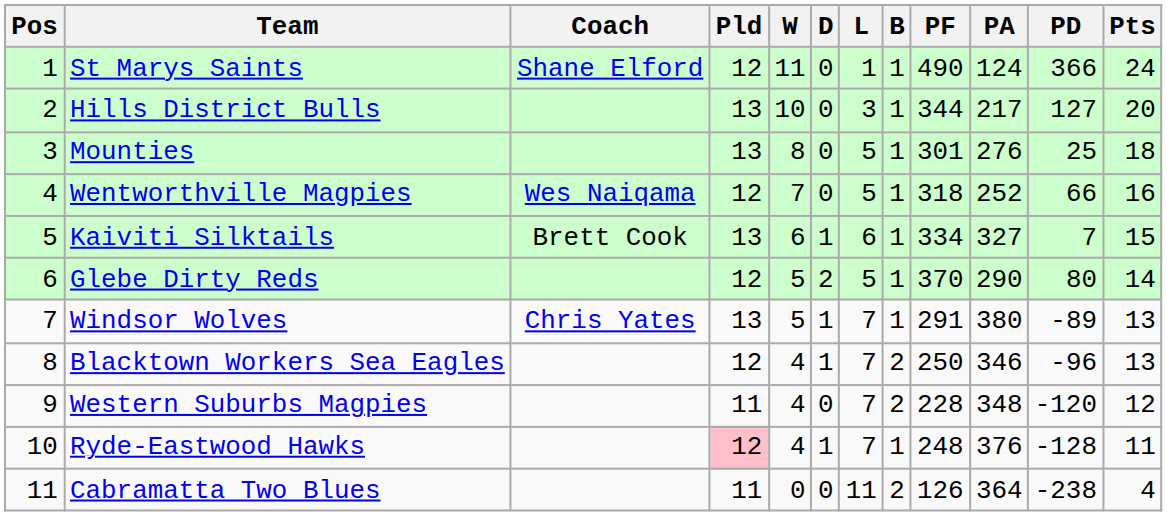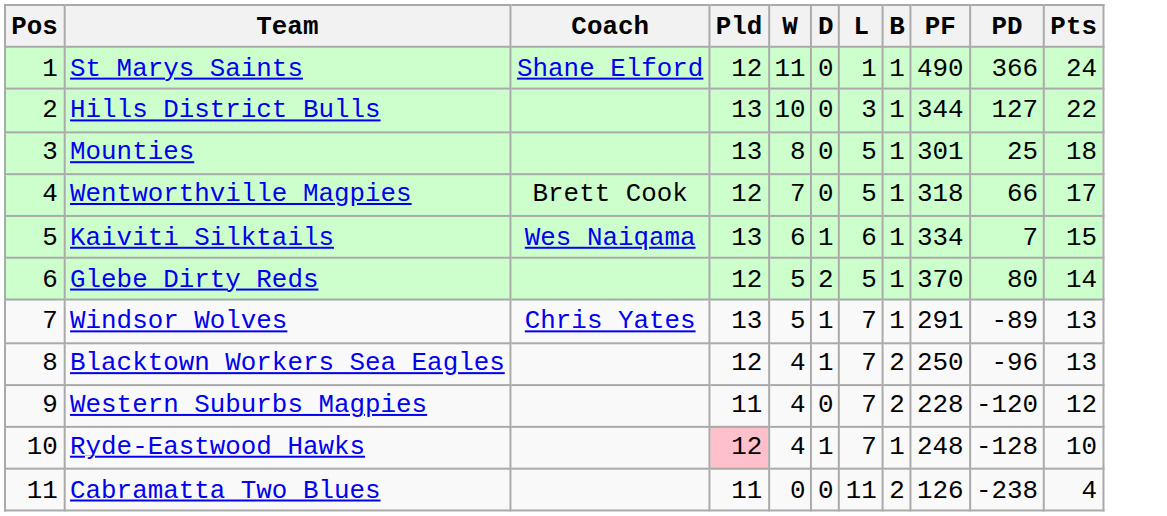 <table class="wikitable" style="text-align:right;">
 <tr>
 <th>Pos</th>
 <th>Team</th>
 <th>Coach</th>
 <th>Pld</th>
 <th>W</th>
 <th>D</th>
 <th>L</th>
 <th>B</th>
 <th>PF</th>
-<th>PA</th>
 <th>PD</th>
 <th>Pts</th>
 </tr>
 <tr bgcolor="#CCFFCC">
 <td>1</td>
 <td align=left> <a href='#'>St Marys Saints</a></td>
 <td align=center><a href='#'>Shane Elford</a></td>
 <td>12</td>
 <td>11</td>
 <td>0</td>
 <td>1</td>
 <td>1</td>
 <td>490</td>
-<td>124</td>
 <td>366</td>
 <td>24</td>
 </tr>
 <tr bgcolor="#CCFFCC">
 <td>2</td>
 <td align=left> <a href='#'>Hills District Bulls</a></td>
 <td align=center></td>
 <td>13</td>
 <td>10</td>
 <td>0</td>
 <td>3</td>
 <td>1</td>
 <td>344</td>
-<td>217</td>
 <td>127</td>
-<td>20</td>
+<td>22</td>
 </tr>
 <tr bgcolor="#CCFFCC">
 <td>3</td>
 <td align=left> <a href='#'>Mounties</a></td>
 <td align=center></td>
 <td>13</td>
 <td>8</td>
 <td>0</td>
 <td>5</td>
 <td>1</td>
 <td>301</td>
-<td>276</td>
 <td>25</td>
 <td>18</td>
 </tr>
 <tr bgcolor="#CCFFCC">
 <td>4</td>
 <td align=left> <a href='#'>Wentworthville Magpies</a></td>
-<td align=center><a href='#'>Wes Naiqama</a></td>
+<td align=center>Brett Cook</td>
 <td>12</td>
 <td>7</td>
 <td>0</td>
 <td>5</td>
 <td>1</td>
 <td>318</td>
-<td>252</td>
 <td>66</td>
-<td>16</td>
+<td>17</td>
 </tr>
 <tr bgcolor="#CCFFCC">
 <td>5</td>
 <td align=left> <a href='#'>Kaiviti Silktails</a></td>
-<td align=center>Brett Cook</td>
+<td align=center><a href='#'>Wes Naiqama</a></td>
 <td>13</td>
 <td>6</td>
 <td>1</td>
 <td>6</td>
 <td>1</td>
 <td>334</td>
-<td>327</td>
 <td>7</td>
 <td>15</td>
 </tr>
 <tr bgcolor="#CCFFCC">
 <td>6</td>
 <td align=left> <a href='#'>Glebe Dirty Reds</a></td>
 <td align=center></td>
 <td>12</td>
 <td>5</td>
 <td>2</td>
 <td>5</td>
 <td>1</td>
 <td>370</td>
-<td>290</td>
 <td>80</td>
 <td>14</td>
 </tr>
 <tr>
 <td>7</td>
 <td align=left> <a href='#'>Windsor Wolves</a></td>
 <td align=center><a href='#'>Chris Yates</a></td>
 <td>13</td>
 <td>5</td>
 <td>1</td>
 <td>7</td>
 <td>1</td>
 <td>291</td>
-<td>380</td>
 <td>-89</td>
 <td>13</td>
 </tr>
 <tr>
 <td>8</td>
 <td align=left> <a href='#'>Blacktown Workers Sea Eagles</a></td>
 <td align=center></td>
 <td>12</td>
 <td>4</td>
 <td>1</td>
 <td>7</td>
 <td>2</td>
 <td>250</td>
-<td>346</td>
 <td>-96</td>
 <td>13</td>
 </tr>
 <tr>
 <td>9</td>
 <td align=left> <a href='#'>Western Suburbs Magpies</a></td>
 <td align=center></td>
 <td>11</td>
 <td>4</td>
 <td>0</td>
 <td>7</td>
 <td>2</td>
 <td>228</td>
-<td>348</td>
 <td>-120</td>
 <td>12</td>
 </tr>
 <tr>
 <td>10</td>
 <td align=left> <a href='#'>Ryde-Eastwood Hawks</a></td>
 <td align=center></td>
 <td style="background: pink;">12</td>
 <td>4</td>
 <td>1</td>
 <td>7</td>
 <td>1</td>
 <td>248</td>
-<td>376</td>
 <td>-128</td>
-<td>11</td>
+<td>10</td>
 </tr>
 <tr>
 <td>11</td>
 <td align=left> <a href='#'>Cabramatta Two Blues</a></td>
 <td align=center></td>
 <td>11</td>
 <td>0</td>
 <td>0</td>
 <td>11</td>
 <td>2</td>
 <td>126</td>
-<td>364</td>
 <td>-238</td>
 <td>4</td>
 </tr>
 </table>
